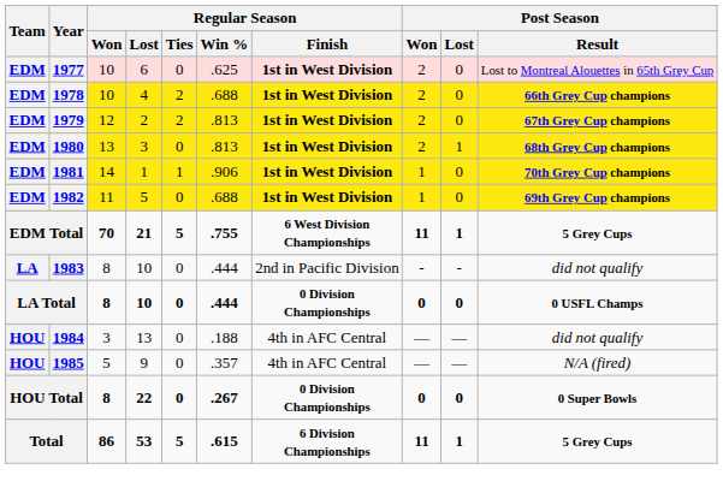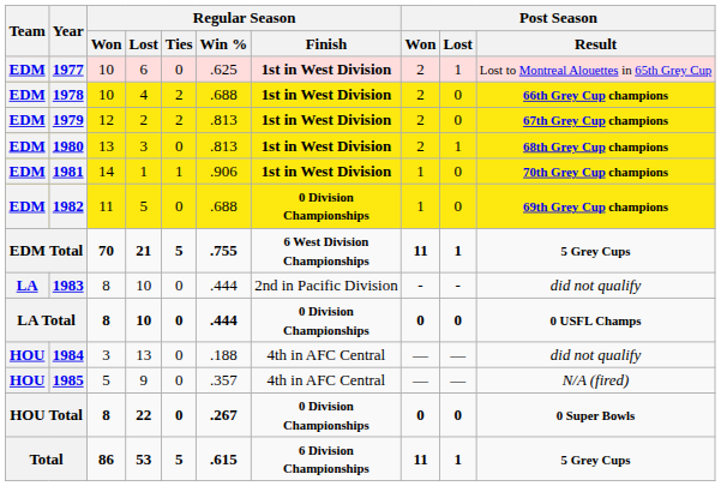 <table class="wikitable" style="font-size: 95%; text-align:center;">
 <tr>
 <th rowspan="2">Team</th>
 <th rowspan="2">Year</th>
 <th colspan="5">Regular Season</th>
 <th colspan="4">Post Season</th>
 </tr>
 <tr>
 <th>Won</th>
 <th>Lost</th>
 <th>Ties</th>
 <th>Win %</th>
 <th>Finish</th>
 <th>Won</th>
 <th>Lost</th>
 <th>Result</th>
 </tr>
 <tr style="background:#fdd;">
 <th><a href='#'>EDM</a></th>
 <th><a href='#'>1977</a></th>
 <td>10</td>
 <td>6</td>
 <td>0</td>
 <td>.625</td>
 <td><strong>1st in West Division</strong></td>
 <td>2</td>
-<td>0</td>
+<td>1</td>
 <td><small>Lost to <a href='#'>Montreal Alouettes</a> in <a href='#'>65th Grey Cup</a></small></td>
 </tr>
 <tr ! style="background:#FDE910;">
 <th><a href='#'>EDM</a></th>
 <th><a href='#'>1978</a></th>
 <td>10</td>
 <td>4</td>
 <td>2</td>
 <td>.688</td>
 <td><strong>1st in West Division</strong></td>
 <td>2</td>
 <td>0</td>
 <td><small><strong><a href='#'>66th Grey Cup</a> champions</strong></small></td>
 </tr>
 <tr ! style="background:#FDE910;">
 <th><a href='#'>EDM</a></th>
 <th><a href='#'>1979</a></th>
 <td>12</td>
 <td>2</td>
 <td>2</td>
 <td>.813</td>
 <td><strong>1st in West Division</strong></td>
 <td>2</td>
 <td>0</td>
 <td><small><strong><a href='#'>67th Grey Cup</a> champions</strong></small></td>
 </tr>
 <tr ! style="background:#FDE910;">
 <th><a href='#'>EDM</a></th>
 <th><a href='#'>1980</a></th>
 <td>13</td>
 <td>3</td>
 <td>0</td>
 <td>.813</td>
 <td><strong>1st in West Division</strong></td>
 <td>2</td>
 <td>1</td>
 <td><small><strong><a href='#'>68th Grey Cup</a> champions</strong></small></td>
 </tr>
 <tr ! style="background:#FDE910;">
 <th><a href='#'>EDM</a></th>
 <th><a href='#'>1981</a></th>
 <td>14</td>
 <td>1</td>
 <td>1</td>
 <td>.906</td>
 <td><strong>1st in West Division</strong></td>
 <td>1</td>
 <td>0</td>
 <td><small><strong><a href='#'>70th Grey Cup</a> champions</strong></small></td>
 </tr>
 <tr ! style="background:#FDE910;">
 <th><a href='#'>EDM</a></th>
 <th><a href='#'>1982</a></th>
 <td>11</td>
 <td>5</td>
 <td>0</td>
 <td>.688</td>
-<td><strong>1st in West Division</strong></td>
+<td><small><strong>0 Division<br>Championships</strong></small></td>
 <td>1</td>
 <td>0</td>
 <td><small><strong><a href='#'>69th Grey Cup</a> champions</strong></small></td>
 </tr>
 <tr>
 <th colspan="2"><strong>EDM Total</strong></th>
 <td><strong>70</strong></td>
 <td><strong>21</strong></td>
 <td><strong>5</strong></td>
 <td><strong>.755</strong></td>
 <td><small><strong>6 West Division<br>Championships</strong></small></td>
 <td><strong>11</strong></td>
 <td><strong>1</strong></td>
 <td><small><strong>5 Grey Cups</strong></small></td>
 </tr>
 <tr>
 <th><a href='#'>LA</a></th>
 <th><a href='#'>1983</a></th>
 <td>8</td>
 <td>10</td>
 <td>0</td>
 <td>.444</td>
 <td>2nd in Pacific Division</td>
 <td>-</td>
 <td>-</td>
 <td><em>did not qualify</em></td>
 </tr>
 <tr>
 <th colspan="2"><strong>LA Total</strong></th>
 <td><strong>8</strong></td>
 <td><strong>10</strong></td>
 <td><strong>0</strong></td>
 <td><strong>.444</strong></td>
 <td><small><strong>0 Division<br>Championships</strong></small></td>
 <td><strong>0</strong></td>
 <td><strong>0</strong></td>
 <td><small><strong>0 USFL Champs</strong></small></td>
 </tr>
 <tr>
 <th><a href='#'>HOU</a></th>
 <th><a href='#'>1984</a></th>
 <td>3</td>
 <td>13</td>
 <td>0</td>
 <td>.188</td>
 <td>4th in AFC Central</td>
 <td>—</td>
 <td>—</td>
 <td><em>did not qualify</em></td>
 </tr>
 <tr>
 <th><a href='#'>HOU</a></th>
 <th><a href='#'>1985</a></th>
 <td>5</td>
 <td>9</td>
 <td>0</td>
 <td>.357</td>
 <td>4th in AFC Central</td>
 <td>—</td>
 <td>—</td>
 <td><em>N/A (fired)</em></td>
 </tr>
 <tr>
 <th colspan="2"><strong>HOU Total</strong></th>
 <td><strong>8</strong></td>
 <td><strong>22</strong></td>
 <td><strong>0</strong></td>
 <td><strong>.267</strong></td>
 <td><small><strong>0 Division<br>Championships</strong></small></td>
 <td><strong>0</strong></td>
 <td><strong>0</strong></td>
 <td><small><strong>0 Super Bowls</strong></small></td>
 </tr>
 <tr>
 <th colspan="2"><strong>Total</strong></th>
 <td><strong>86</strong></td>
 <td><strong>53</strong></td>
 <td><strong>5</strong></td>
 <td><strong>.615</strong></td>
 <td><small><strong>6 Division<br>Championships</strong></small></td>
 <td><strong>11</strong></td>
 <td><strong>1</strong></td>
 <td><small><strong>5 Grey Cups</strong></small></td>
 </tr>
 </table>
